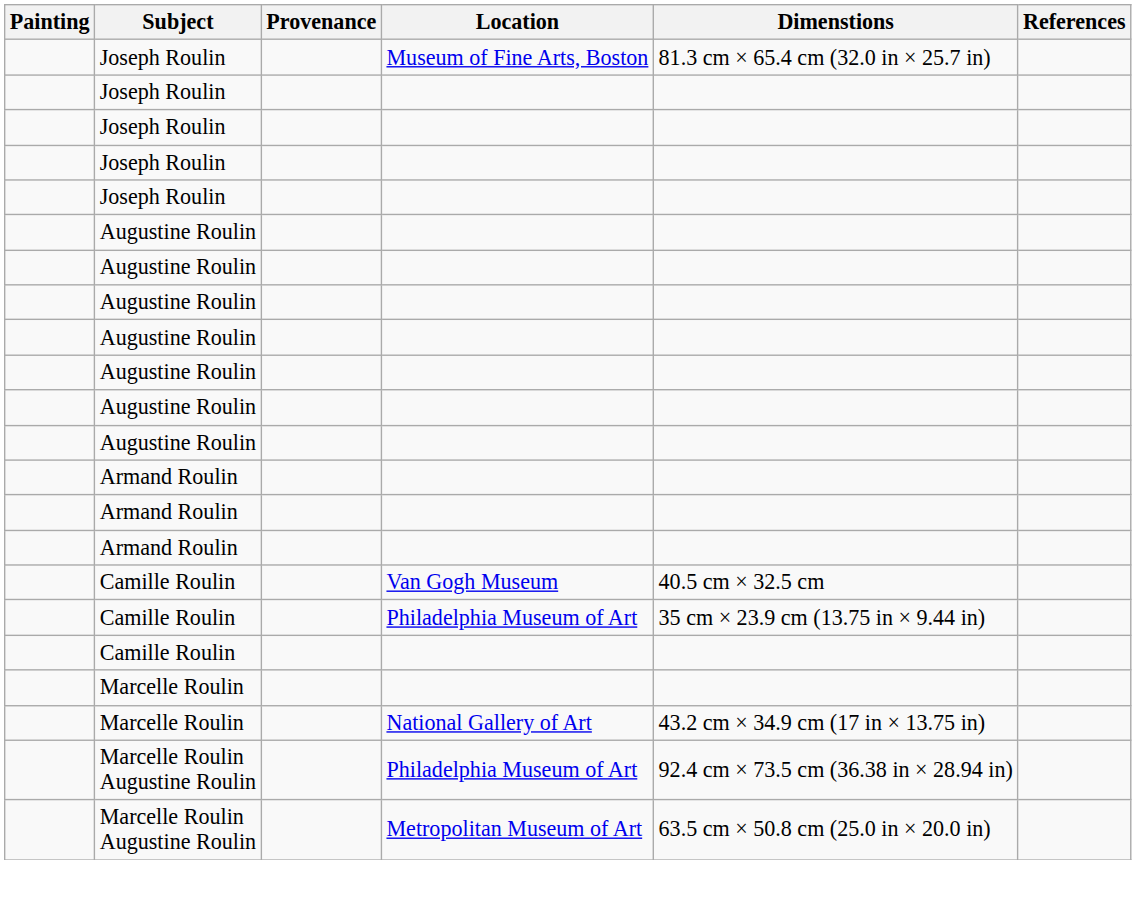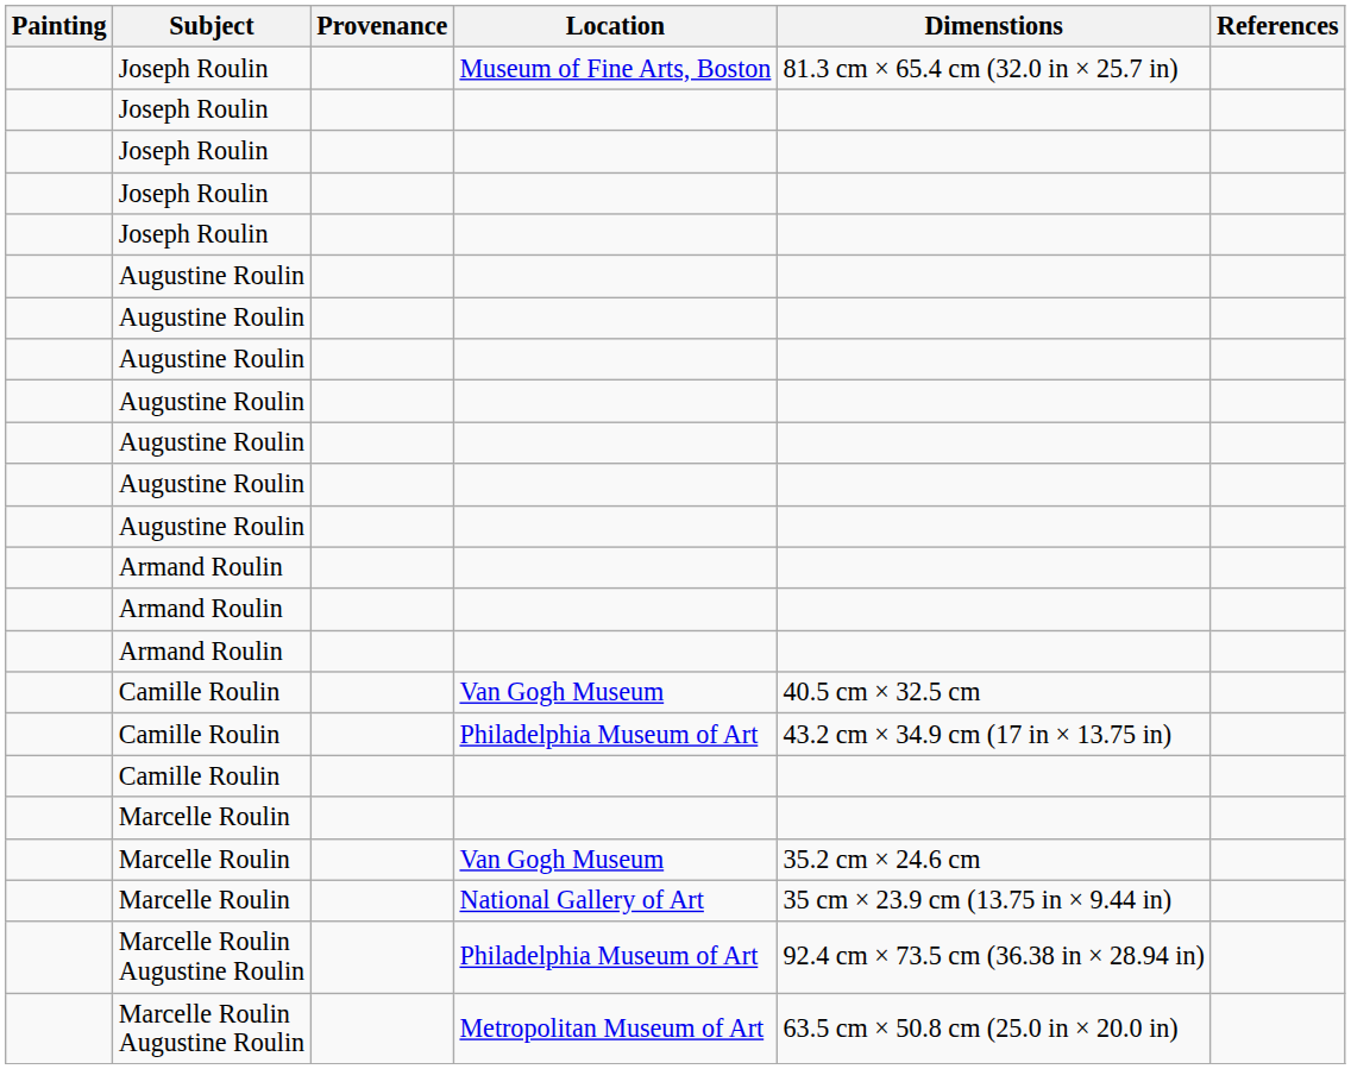 <table class="wikitable sortable">
 <tr>
 <th>Painting</th>
 <th>Subject</th>
 <th>Provenance</th>
 <th>Location</th>
 <th>Dimenstions</th>
 <th>References</th>
 </tr>
 <tr>
 <td></td>
 <td>Joseph Roulin</td>
 <td></td>
 <td><a href='#'>Museum of Fine Arts, Boston</a></td>
 <td>81.3 cm × 65.4 cm (32.0 in × 25.7 in)</td>
 <td></td>
 </tr>
 <tr>
 <td></td>
 <td>Joseph Roulin</td>
 <td></td>
 <td></td>
 <td></td>
 <td></td>
 </tr>
 <tr>
 <td></td>
 <td>Joseph Roulin</td>
 <td></td>
 <td></td>
 <td></td>
 <td></td>
 </tr>
 <tr>
 <td></td>
 <td>Joseph Roulin</td>
 <td></td>
 <td></td>
 <td></td>
 <td></td>
 </tr>
 <tr>
 <td></td>
 <td>Joseph Roulin</td>
 <td></td>
 <td></td>
 <td></td>
 <td></td>
 </tr>
 <tr>
 <td></td>
 <td>Augustine Roulin</td>
 <td></td>
 <td></td>
 <td></td>
 <td></td>
 </tr>
 <tr>
 <td></td>
 <td>Augustine Roulin</td>
 <td></td>
 <td></td>
 <td></td>
 <td></td>
 </tr>
 <tr>
 <td></td>
 <td>Augustine Roulin</td>
 <td></td>
 <td></td>
 <td></td>
 <td></td>
 </tr>
 <tr>
 <td></td>
 <td>Augustine Roulin</td>
 <td></td>
 <td></td>
 <td></td>
 <td></td>
 </tr>
 <tr>
 <td></td>
 <td>Augustine Roulin</td>
 <td></td>
 <td></td>
 <td></td>
 <td></td>
 </tr>
 <tr>
 <td></td>
 <td>Augustine Roulin</td>
 <td></td>
 <td></td>
 <td></td>
 <td></td>
 </tr>
 <tr>
 <td></td>
 <td>Augustine Roulin</td>
 <td></td>
 <td></td>
 <td></td>
 <td></td>
 </tr>
 <tr>
 <td></td>
 <td>Armand Roulin</td>
 <td></td>
 <td></td>
 <td></td>
 <td></td>
 </tr>
 <tr>
 <td></td>
 <td>Armand Roulin</td>
 <td></td>
 <td></td>
 <td></td>
 <td></td>
 </tr>
 <tr>
 <td></td>
 <td>Armand Roulin</td>
 <td></td>
 <td></td>
 <td></td>
 <td></td>
 </tr>
 <tr>
 <td></td>
 <td>Camille Roulin</td>
 <td></td>
 <td><a href='#'>Van Gogh Museum</a></td>
 <td>40.5 cm × 32.5 cm</td>
 <td></td>
 </tr>
 <tr>
 <td></td>
 <td>Camille Roulin</td>
 <td></td>
 <td><a href='#'>Philadelphia Museum of Art</a></td>
-<td>35 cm × 23.9 cm (13.75 in × 9.44 in)</td>
+<td>43.2 cm × 34.9 cm (17 in × 13.75 in)</td>
 <td></td>
 </tr>
 <tr>
 <td></td>
 <td>Camille Roulin</td>
 <td></td>
 <td></td>
 <td></td>
 <td></td>
 </tr>
 <tr>
 <td></td>
 <td>Marcelle Roulin</td>
 <td></td>
 <td></td>
 <td></td>
 <td></td>
 </tr>
 <tr>
 <td></td>
 <td>Marcelle Roulin</td>
 <td></td>
+<td><a href='#'>Van Gogh Museum</a></td>
+<td>35.2 cm × 24.6 cm</td>
+<td></td>
+</tr>
+<tr>
+<td></td>
+<td>Marcelle Roulin</td>
+<td></td>
 <td><a href='#'>National Gallery of Art</a></td>
-<td>43.2 cm × 34.9 cm (17 in × 13.75 in)</td>
+<td>35 cm × 23.9 cm (13.75 in × 9.44 in)</td>
 <td></td>
 </tr>
 <tr>
 <td></td>
 <td>Marcelle Roulin <br> Augustine Roulin</td>
 <td></td>
 <td><a href='#'>Philadelphia Museum of Art</a></td>
 <td>92.4 cm × 73.5 cm (36.38 in × 28.94 in)</td>
 <td></td>
 </tr>
 <tr>
 <td></td>
 <td>Marcelle Roulin <br> Augustine Roulin</td>
 <td></td>
 <td><a href='#'>Metropolitan Museum of Art</a></td>
 <td>63.5 cm × 50.8 cm (25.0 in × 20.0 in)</td>
 <td></td>
 </tr>
 <tr>
 </tr>
 </table>
